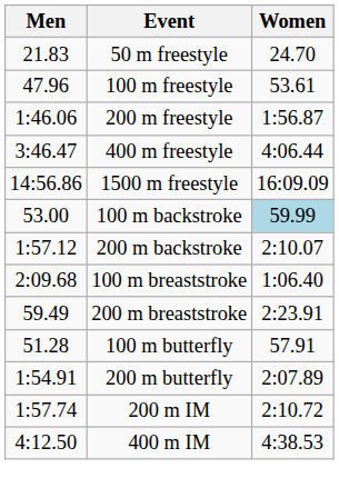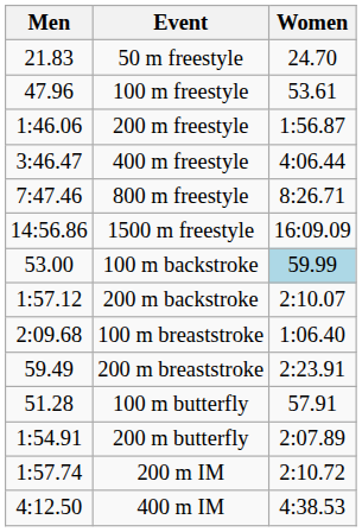 <table class="wikitable" style="text-align:center">
 <tr>
 <th>Men</th>
 <th>Event</th>
 <th>Women</th>
 </tr>
 <tr>
 <td>21.83</td>
 <td>50 m freestyle</td>
 <td>24.70</td>
 </tr>
 <tr>
 <td>47.96</td>
 <td>100 m freestyle</td>
 <td>53.61</td>
 </tr>
 <tr>
 <td>1:46.06</td>
 <td>200 m freestyle</td>
 <td>1:56.87</td>
 </tr>
 <tr>
 <td>3:46.47</td>
 <td>400 m freestyle</td>
 <td>4:06.44</td>
+</tr>
+<tr>
+<td>7:47.46</td>
+<td>800 m freestyle</td>
+<td>8:26.71</td>
 </tr>
 <tr>
 <td>14:56.86</td>
 <td>1500 m freestyle</td>
 <td>16:09.09</td>
 </tr>
 <tr>
 <td>53.00</td>
 <td>100 m backstroke</td>
 <td style="background: lightblue;">59.99</td>
 </tr>
 <tr>
 <td>1:57.12</td>
 <td>200 m backstroke</td>
 <td>2:10.07</td>
 </tr>
 <tr>
 <td>2:09.68</td>
 <td>100 m breaststroke</td>
 <td>1:06.40</td>
 </tr>
 <tr>
 <td>59.49</td>
 <td>200 m breaststroke</td>
 <td>2:23.91</td>
 </tr>
 <tr>
 <td>51.28</td>
 <td>100 m butterfly</td>
 <td>57.91</td>
 </tr>
 <tr>
 <td>1:54.91</td>
 <td>200 m butterfly</td>
 <td>2:07.89</td>
 </tr>
 <tr>
 <td>1:57.74</td>
 <td>200 m IM</td>
 <td>2:10.72</td>
 </tr>
 <tr>
 <td>4:12.50</td>
 <td>400 m IM</td>
 <td>4:38.53</td>
 </tr>
 </table>
